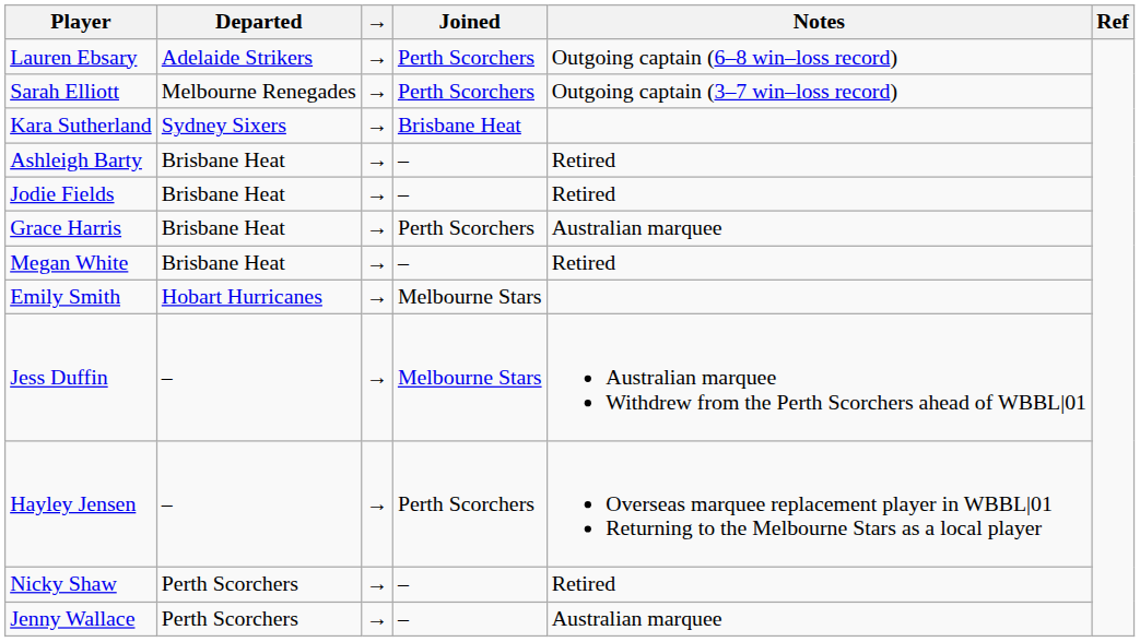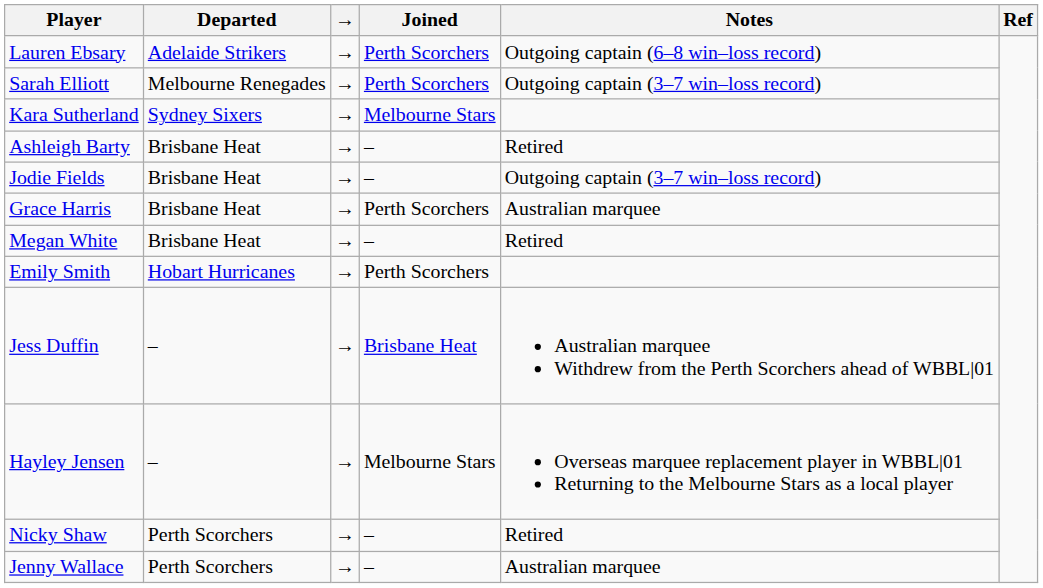 <table class="wikitable">
 <tr>
 <th>Player</th>
 <th>Departed</th>
 <th>→</th>
 <th>Joined</th>
 <th>Notes</th>
 <th>Ref</th>
 </tr>
 <tr>
 <td><a href='#'>Lauren Ebsary</a></td>
 <td><a href='#'>Adelaide Strikers</a></td>
 <td>→</td>
 <td><a href='#'>Perth Scorchers</a></td>
 <td>Outgoing captain (<a href='#'>6–8 win–loss record</a>)</td>
 <td rowspan="12"></td>
 </tr>
 <tr>
 <td><a href='#'>Sarah Elliott</a></td>
 <td>Melbourne Renegades</td>
 <td>→</td>
 <td><a href='#'>Perth Scorchers</a></td>
 <td>Outgoing captain (<a href='#'>3–7 win–loss record</a>)</td>
 </tr>
 <tr>
 <td><a href='#'>Kara Sutherland</a></td>
 <td><a href='#'>Sydney Sixers</a></td>
 <td>→</td>
-<td><a href='#'>Brisbane Heat</a></td>
+<td><a href='#'>Melbourne Stars</a></td>
 <td></td>
 </tr>
 <tr>
 <td><a href='#'>Ashleigh Barty</a></td>
 <td>Brisbane Heat</td>
 <td>→</td>
 <td>–</td>
 <td>Retired</td>
 </tr>
 <tr>
 <td><a href='#'>Jodie Fields</a></td>
 <td>Brisbane Heat</td>
 <td>→</td>
 <td>–</td>
-<td>Retired</td>
+<td>Outgoing captain (<a href='#'>3–7 win–loss record</a>)</td>
 </tr>
 <tr>
 <td><a href='#'>Grace Harris</a></td>
 <td>Brisbane Heat</td>
 <td>→</td>
 <td>Perth Scorchers</td>
 <td>Australian marquee</td>
 </tr>
 <tr>
 <td><a href='#'>Megan White</a></td>
 <td>Brisbane Heat</td>
 <td>→</td>
 <td>–</td>
 <td>Retired</td>
 </tr>
 <tr>
 <td><a href='#'>Emily Smith</a></td>
 <td><a href='#'>Hobart Hurricanes</a></td>
 <td>→</td>
-<td>Melbourne Stars</td>
+<td>Perth Scorchers</td>
 <td></td>
 </tr>
 <tr>
 <td><a href='#'>Jess Duffin</a></td>
 <td>–</td>
 <td>→</td>
-<td><a href='#'>Melbourne Stars</a></td>
+<td><a href='#'>Brisbane Heat</a></td>
 <td><br><ul><li>Australian marquee</li><li>Withdrew from the Perth Scorchers ahead of WBBL|01</li></ul></td>
 </tr>
 <tr>
 <td><a href='#'>Hayley Jensen</a></td>
 <td>–</td>
 <td>→</td>
-<td>Perth Scorchers</td>
+<td>Melbourne Stars</td>
 <td><br><ul><li>Overseas marquee replacement player in WBBL|01</li><li>Returning to the Melbourne Stars as a local player</li></ul></td>
 </tr>
 <tr>
 <td><a href='#'>Nicky Shaw</a></td>
 <td>Perth Scorchers</td>
 <td>→</td>
 <td>–</td>
 <td>Retired</td>
 </tr>
 <tr>
 <td><a href='#'>Jenny Wallace</a></td>
 <td>Perth Scorchers</td>
 <td>→</td>
 <td>–</td>
 <td>Australian marquee</td>
 </tr>
 </table>
